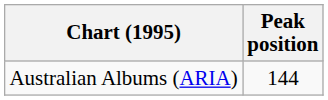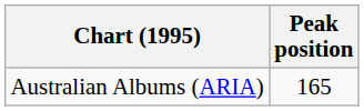 <table class="wikitable sortable">
 <tr>
 <th>Chart (1995)</th>
 <th>Peak<br>position</th>
 </tr>
 <tr>
 <td>Australian Albums (<a href='#'>ARIA</a>)</td>
-<td align="center">144</td>
+<td align="center">165</td>
 </tr>
 </table>
